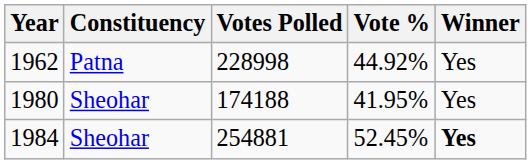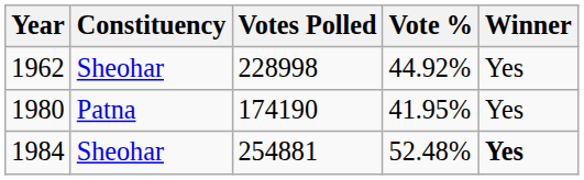 <table class="wikitable">
 <tr>
 <th>Year</th>
 <th>Constituency</th>
 <th>Votes Polled</th>
 <th>Vote %</th>
 <th>Winner</th>
 </tr>
 <tr>
 <td>1962</td>
-<td><a href='#'>Patna</a></td>
+<td><a href='#'>Sheohar</a></td>
 <td>228998</td>
 <td>44.92%</td>
 <td>Yes</td>
 </tr>
 <tr>
 <td>1980</td>
-<td><a href='#'>Sheohar</a></td>
-<td>174188</td>
+<td><a href='#'>Patna</a></td>
+<td>174190</td>
 <td>41.95%</td>
 <td>Yes</td>
 </tr>
 <tr>
 <td>1984</td>
 <td><a href='#'>Sheohar</a></td>
 <td>254881</td>
-<td>52.45%</td>
+<td>52.48%</td>
 <td><strong>Yes</strong></td>
 </tr>
 </table>
